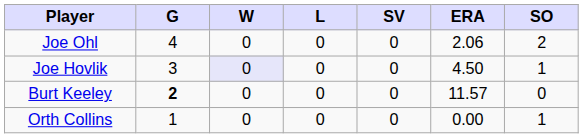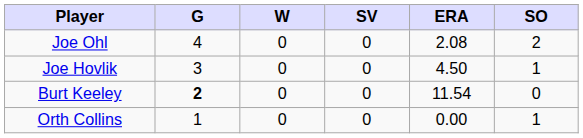 <table class="wikitable sortable">
 <tr>
 <th style="background:#ddf; width:16%;">Player</th>
 <th style="background:#ddf; width:9%;">G</th>
 <th style="background:#ddf; width:9%;">W</th>
-<th style="background:#ddf; width:9%;">L</th>
 <th style="background:#ddf; width:9%;">SV</th>
 <th style="background:#ddf; width:9%;">ERA</th>
 <th style="background:#ddf; width:9%;">SO</th>
 </tr>
 <tr align="center">
 <td><a href='#'>Joe Ohl</a></td>
 <td>4</td>
 <td>0</td>
 <td>0</td>
-<td>0</td>
-<td>2.06</td>
+<td>2.08</td>
 <td>2</td>
 </tr>
 <tr align="center">
 <td><a href='#'>Joe Hovlik</a></td>
 <td>3</td>
-<td style="background: lavender;">0</td>
 <td>0</td>
 <td>0</td>
 <td>4.50</td>
 <td>1</td>
 </tr>
 <tr align="center">
 <td><a href='#'>Burt Keeley</a></td>
 <td><strong>2</strong></td>
 <td>0</td>
 <td>0</td>
-<td>0</td>
-<td>11.57</td>
+<td>11.54</td>
 <td>0</td>
 </tr>
 <tr align="center">
 <td><a href='#'>Orth Collins</a></td>
 <td>1</td>
 <td>0</td>
 <td>0</td>
-<td>0</td>
 <td>0.00</td>
 <td>1</td>
 </tr>
 </table>
